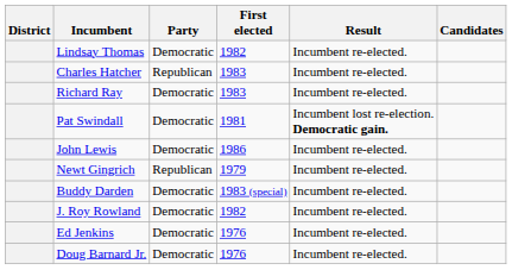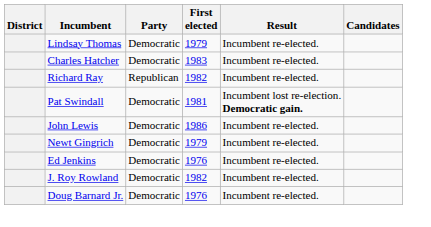 <table class=wikitable>
 <tr valign=bottom>
 <th>District</th>
 <th>Incumbent</th>
 <th>Party</th>
 <th>First<br>elected</th>
 <th>Result</th>
 <th>Candidates</th>
 </tr>
 <tr>
 <th></th>
 <td><a href='#'>Lindsay Thomas</a></td>
 <td>Democratic</td>
-<td><a href='#'>1982</a></td>
+<td><a href='#'>1979</a></td>
 <td>Incumbent re-elected.</td>
 <td nowrap></td>
 </tr>
 <tr>
 <th></th>
 <td><a href='#'>Charles Hatcher</a></td>
-<td>Republican</td>
+<td>Democratic</td>
 <td><a href='#'>1983</a></td>
 <td>Incumbent re-elected.</td>
 <td nowrap></td>
 </tr>
 <tr>
 <th></th>
 <td><a href='#'>Richard Ray</a></td>
-<td>Democratic</td>
-<td><a href='#'>1983</a></td>
+<td>Republican</td>
+<td><a href='#'>1982</a></td>
 <td>Incumbent re-elected.</td>
 <td nowrap></td>
 </tr>
 <tr>
 <th></th>
 <td><a href='#'>Pat Swindall</a></td>
 <td>Democratic</td>
 <td><a href='#'>1981</a></td>
 <td>Incumbent lost re-election.<br><strong>Democratic gain.</strong></td>
 <td nowrap></td>
 </tr>
 <tr>
 <th></th>
 <td><a href='#'>John Lewis</a></td>
 <td>Democratic</td>
 <td><a href='#'>1986</a></td>
 <td>Incumbent re-elected.</td>
 <td nowrap></td>
 </tr>
 <tr>
 <th></th>
 <td><a href='#'>Newt Gingrich</a></td>
-<td>Republican</td>
+<td>Democratic</td>
 <td><a href='#'>1979</a></td>
 <td>Incumbent re-elected.</td>
 <td nowrap></td>
 </tr>
 <tr>
 <th></th>
-<td><a href='#'>Buddy Darden</a></td>
+<td><a href='#'>Ed Jenkins</a></td>
 <td>Democratic</td>
-<td><a href='#'>1983 <small>(special)</small></a></td>
+<td><a href='#'>1976</a></td>
 <td>Incumbent re-elected.</td>
 <td nowrap></td>
 </tr>
 <tr>
 <th></th>
 <td><a href='#'>J. Roy Rowland</a></td>
 <td>Democratic</td>
 <td><a href='#'>1982</a></td>
 <td>Incumbent re-elected.</td>
 <td nowrap></td>
 </tr>
 <tr>
 <th></th>
-<td><a href='#'>Ed Jenkins</a></td>
-<td>Democratic</td>
-<td><a href='#'>1976</a></td>
-<td>Incumbent re-elected.</td>
-<td nowrap></td>
-</tr>
-<tr>
-<th></th>
 <td><a href='#'>Doug Barnard Jr.</a></td>
 <td>Democratic</td>
 <td><a href='#'>1976</a></td>
 <td>Incumbent re-elected.</td>
 <td nowrap></td>
 </tr>
 </table>
